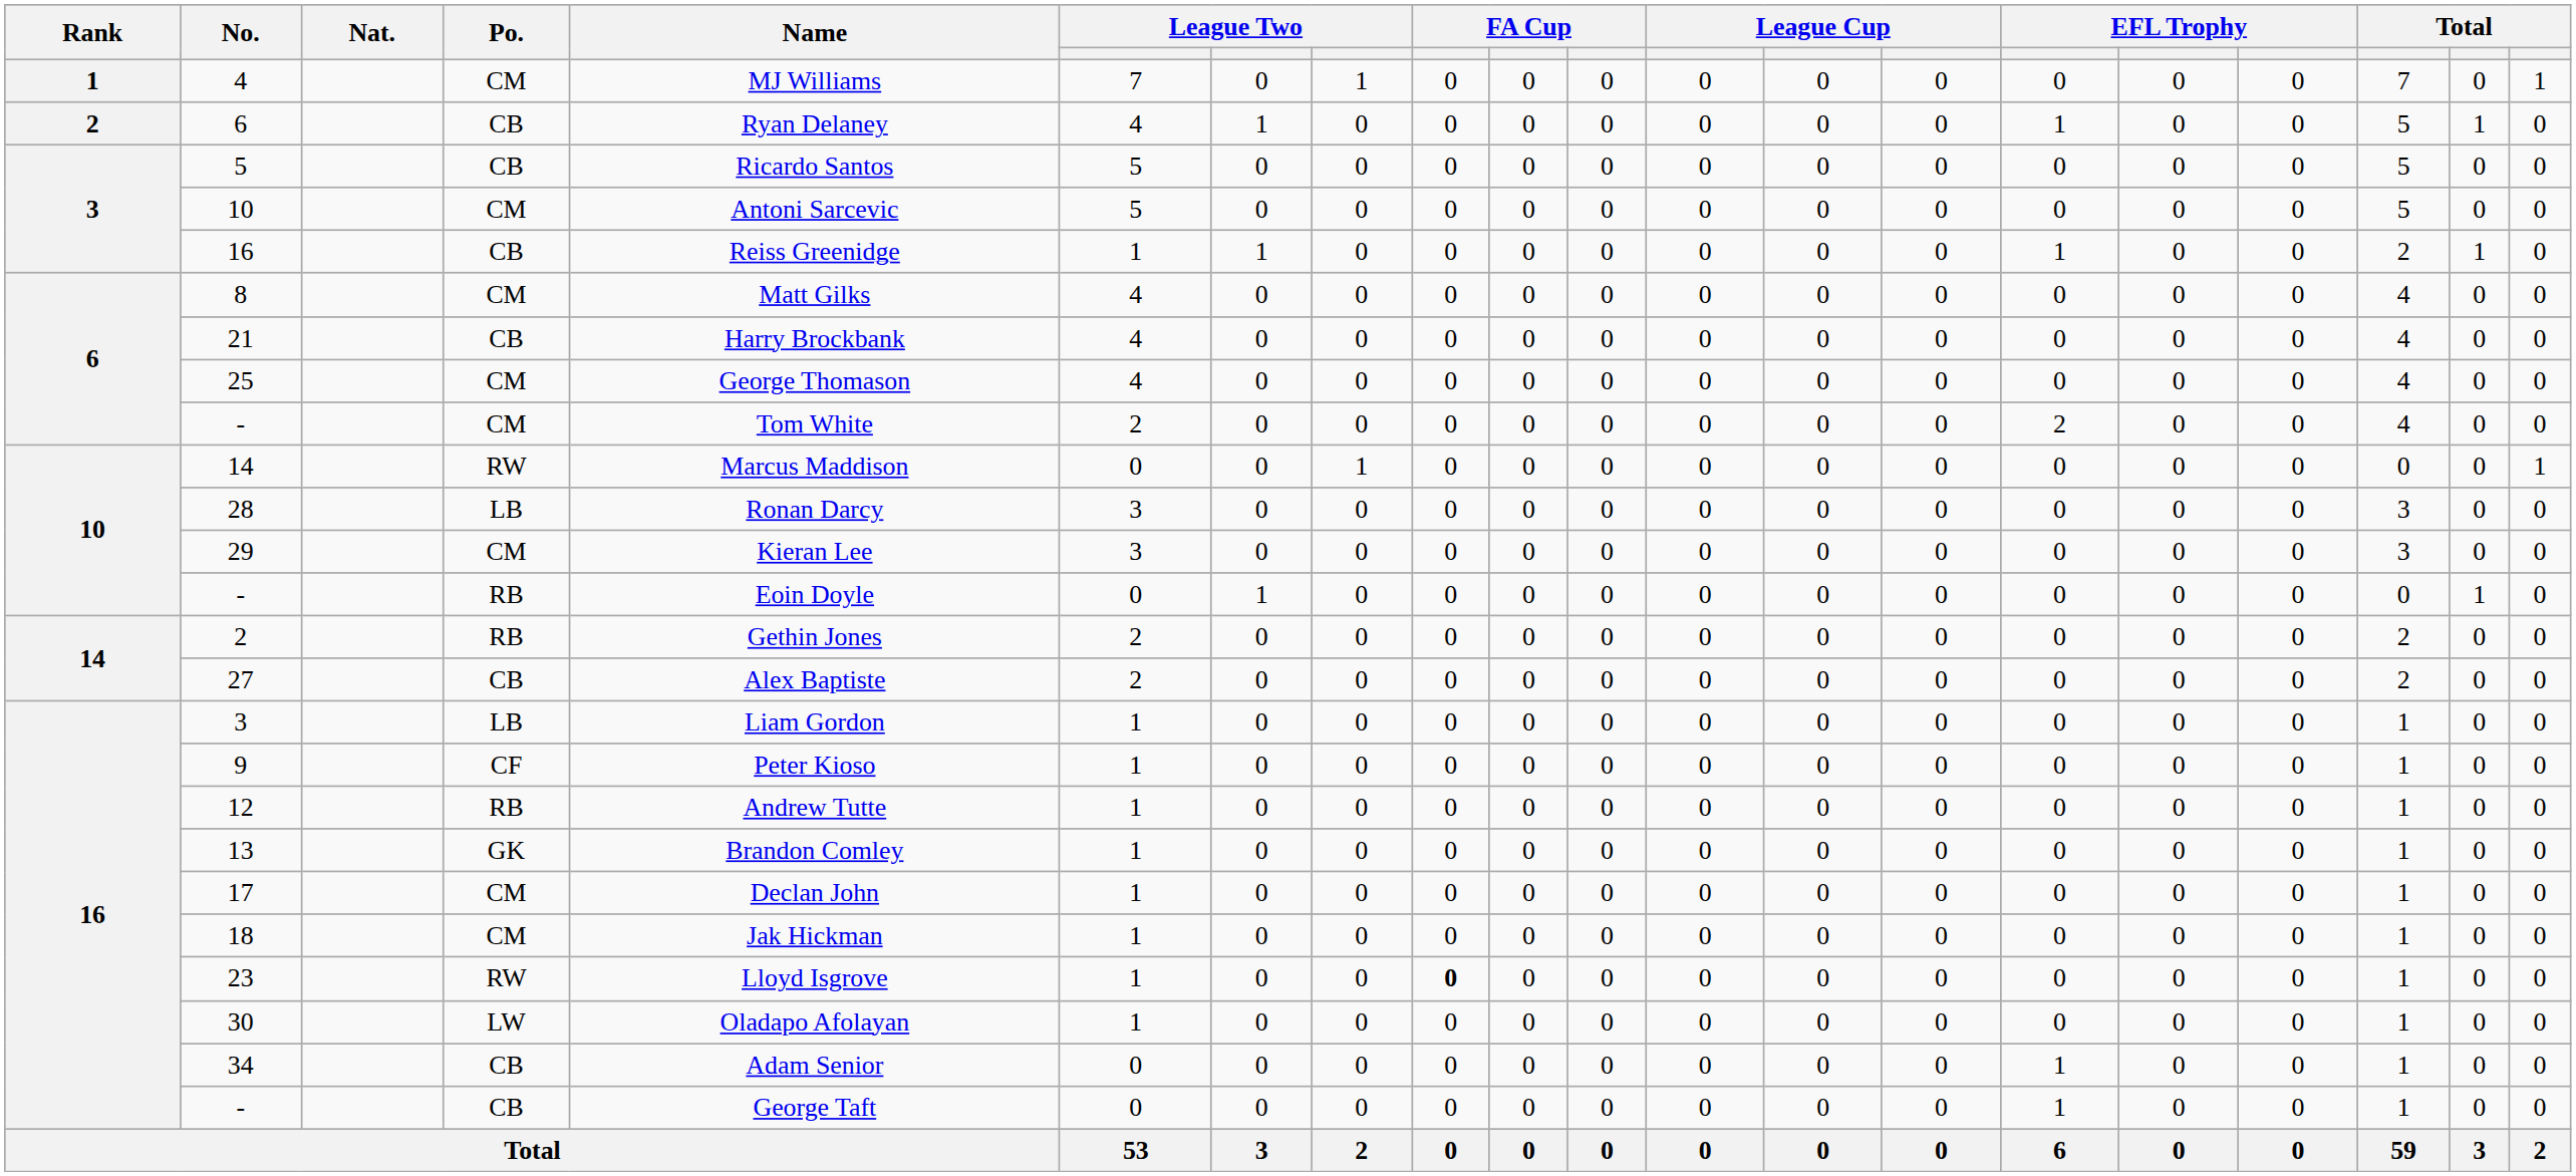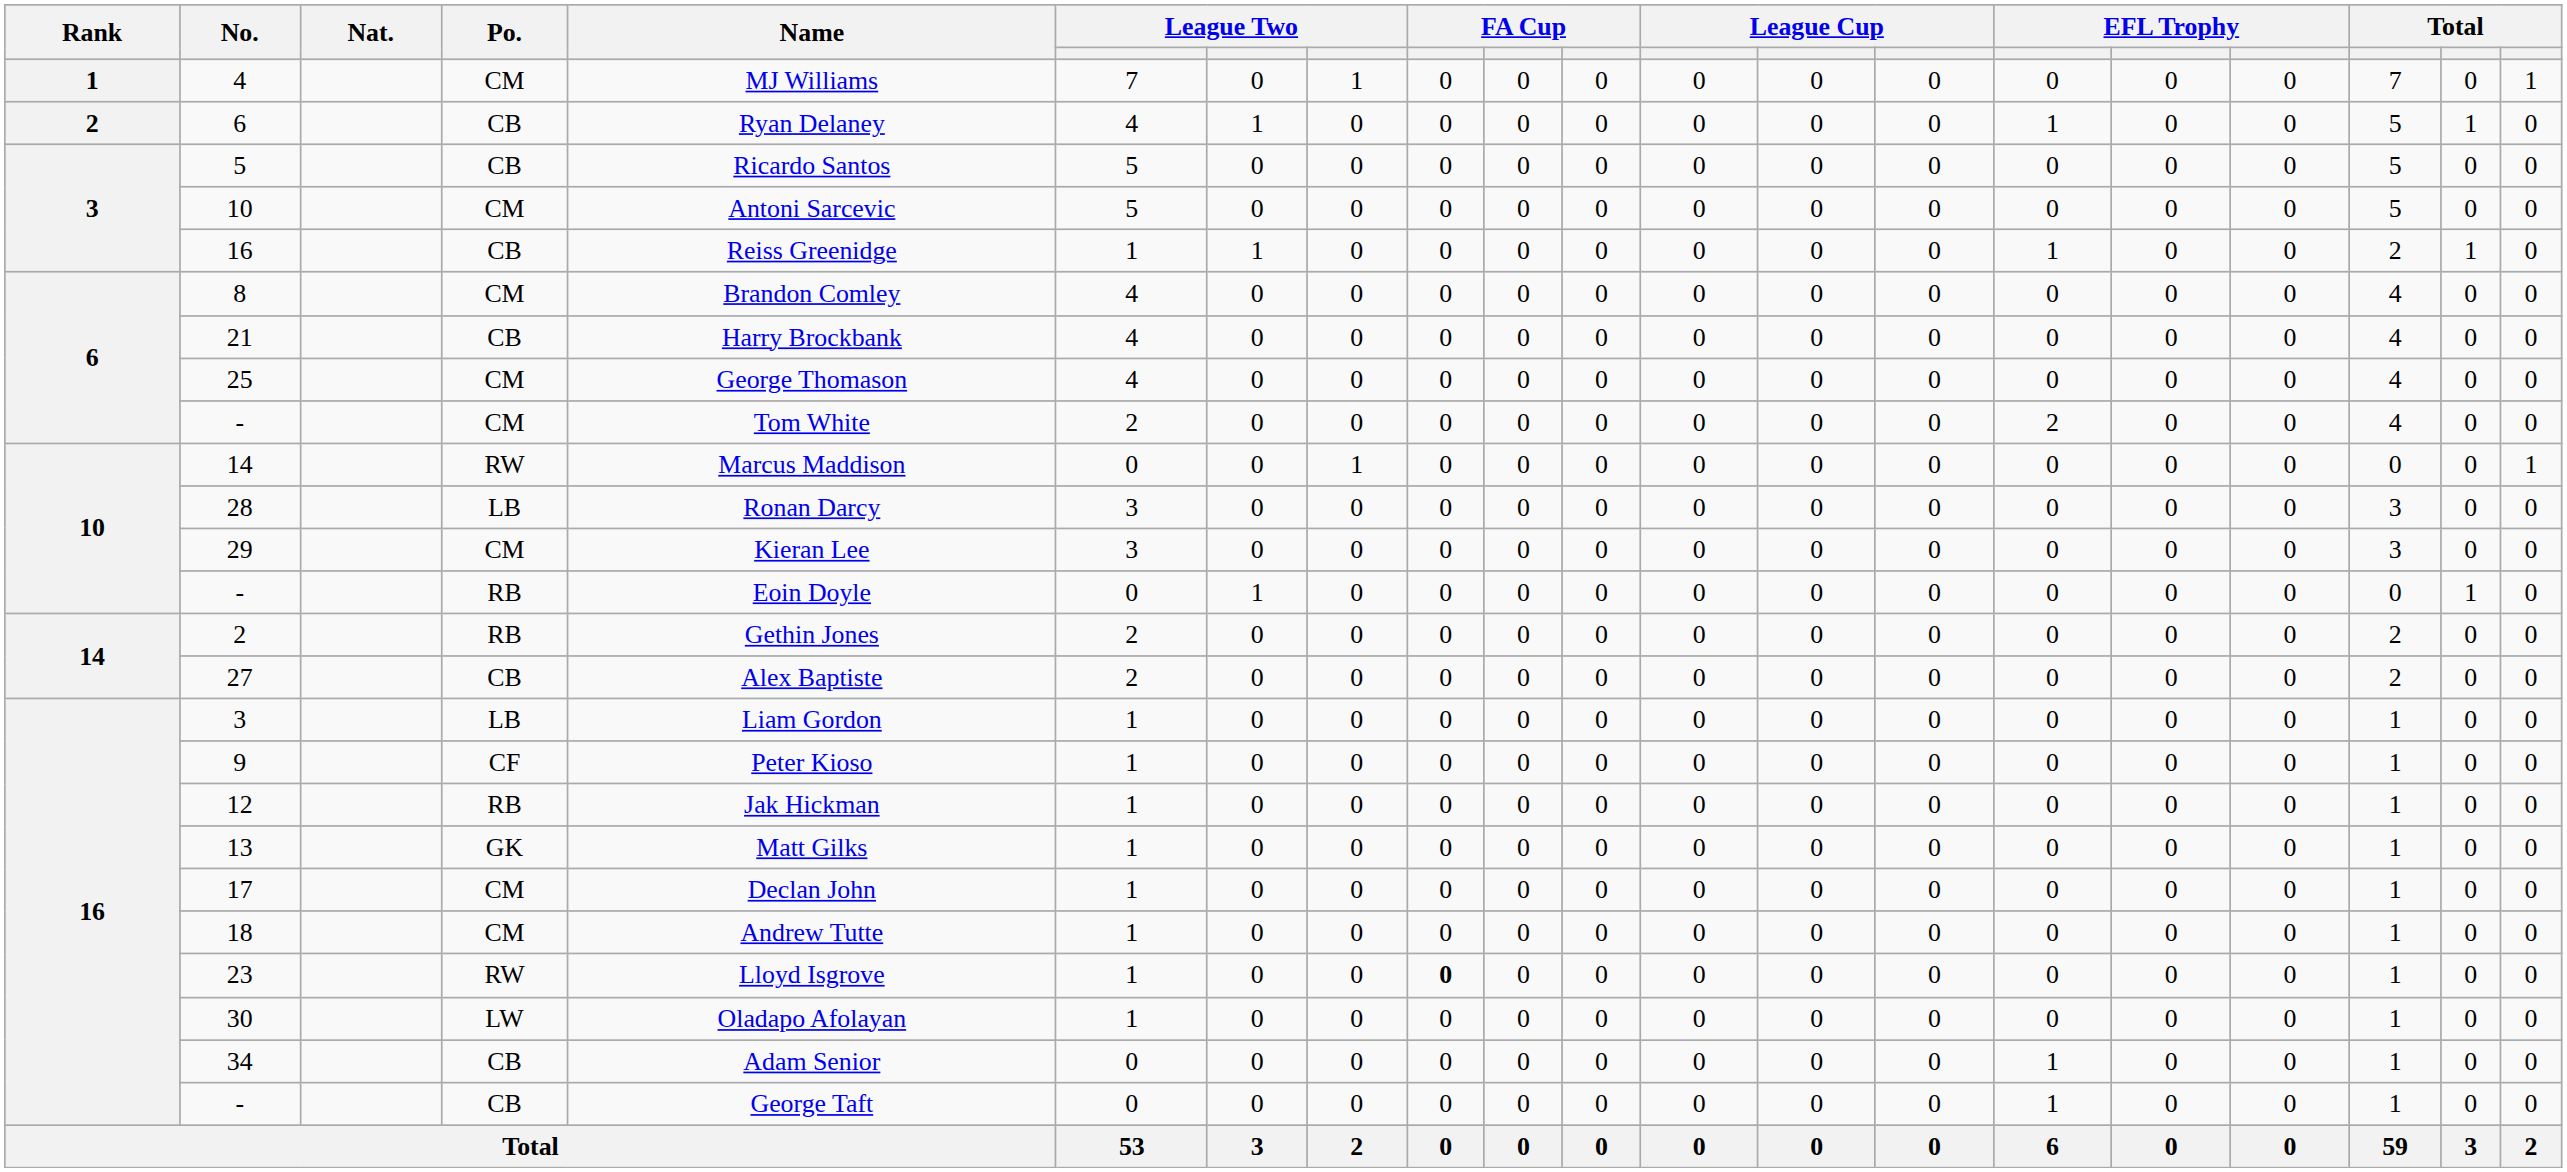 <table class="wikitable" style="text-align:center; font-size:95%; width:95%;">
 <tr>
 <th rowspan=2>Rank</th>
 <th rowspan=2>No.</th>
 <th rowspan=2>Nat.</th>
 <th rowspan=2>Po.</th>
 <th rowspan=2>Name</th>
 <th colspan=3><a href='#'>League Two</a></th>
 <th colspan=3><a href='#'>FA Cup</a></th>
 <th colspan=3><a href='#'>League Cup</a></th>
 <th colspan=3><a href='#'>EFL Trophy</a></th>
 <th colspan=3>Total</th>
 </tr>
 <tr>
 <th></th>
 <th></th>
 <th></th>
 <th></th>
 <th></th>
 <th></th>
 <th></th>
 <th></th>
 <th></th>
 <th></th>
 <th></th>
 <th></th>
 <th></th>
 <th></th>
 <th></th>
 </tr>
 <tr>
 <th rowspan=1>1</th>
 <td>4</td>
 <td></td>
 <td>CM</td>
 <td><a href='#'>MJ Williams</a></td>
 <td>7</td>
 <td>0</td>
 <td>1</td>
 <td>0</td>
 <td>0</td>
 <td>0</td>
 <td>0</td>
 <td>0</td>
 <td>0</td>
 <td>0</td>
 <td>0</td>
 <td>0</td>
 <td>7</td>
 <td>0</td>
 <td>1</td>
 </tr>
 <tr>
 <th rowspan=1>2</th>
 <td>6</td>
 <td></td>
 <td>CB</td>
 <td><a href='#'>Ryan Delaney</a></td>
 <td>4</td>
 <td>1</td>
 <td>0</td>
 <td>0</td>
 <td>0</td>
 <td>0</td>
 <td>0</td>
 <td>0</td>
 <td>0</td>
 <td>1</td>
 <td>0</td>
 <td>0</td>
 <td>5</td>
 <td>1</td>
 <td>0</td>
 </tr>
 <tr>
 <th rowspan=3>3</th>
 <td>5</td>
 <td></td>
 <td>CB</td>
 <td><a href='#'>Ricardo Santos</a></td>
 <td>5</td>
 <td>0</td>
 <td>0</td>
 <td>0</td>
 <td>0</td>
 <td>0</td>
 <td>0</td>
 <td>0</td>
 <td>0</td>
 <td>0</td>
 <td>0</td>
 <td>0</td>
 <td>5</td>
 <td>0</td>
 <td>0</td>
 </tr>
 <tr>
 <td>10</td>
 <td></td>
 <td>CM</td>
 <td><a href='#'>Antoni Sarcevic</a></td>
 <td>5</td>
 <td>0</td>
 <td>0</td>
 <td>0</td>
 <td>0</td>
 <td>0</td>
 <td>0</td>
 <td>0</td>
 <td>0</td>
 <td>0</td>
 <td>0</td>
 <td>0</td>
 <td>5</td>
 <td>0</td>
 <td>0</td>
 </tr>
 <tr>
 <td>16</td>
 <td></td>
 <td>CB</td>
 <td><a href='#'>Reiss Greenidge</a></td>
 <td>1</td>
 <td>1</td>
 <td>0</td>
 <td>0</td>
 <td>0</td>
 <td>0</td>
 <td>0</td>
 <td>0</td>
 <td>0</td>
 <td>1</td>
 <td>0</td>
 <td>0</td>
 <td>2</td>
 <td>1</td>
 <td>0</td>
 </tr>
 <tr>
 <th rowspan=4>6</th>
 <td>8</td>
 <td></td>
 <td>CM</td>
-<td><a href='#'>Matt Gilks</a></td>
+<td><a href='#'>Brandon Comley</a></td>
 <td>4</td>
 <td>0</td>
 <td>0</td>
 <td>0</td>
 <td>0</td>
 <td>0</td>
 <td>0</td>
 <td>0</td>
 <td>0</td>
 <td>0</td>
 <td>0</td>
 <td>0</td>
 <td>4</td>
 <td>0</td>
 <td>0</td>
 </tr>
 <tr>
 <td>21</td>
 <td></td>
 <td>CB</td>
 <td><a href='#'>Harry Brockbank</a></td>
 <td>4</td>
 <td>0</td>
 <td>0</td>
 <td>0</td>
 <td>0</td>
 <td>0</td>
 <td>0</td>
 <td>0</td>
 <td>0</td>
 <td>0</td>
 <td>0</td>
 <td>0</td>
 <td>4</td>
 <td>0</td>
 <td>0</td>
 </tr>
 <tr>
 <td>25</td>
 <td></td>
 <td>CM</td>
 <td><a href='#'>George Thomason</a></td>
 <td>4</td>
 <td>0</td>
 <td>0</td>
 <td>0</td>
 <td>0</td>
 <td>0</td>
 <td>0</td>
 <td>0</td>
 <td>0</td>
 <td>0</td>
 <td>0</td>
 <td>0</td>
 <td>4</td>
 <td>0</td>
 <td>0</td>
 </tr>
 <tr>
 <td>-</td>
 <td></td>
 <td>CM</td>
 <td><a href='#'>Tom White</a></td>
 <td>2</td>
 <td>0</td>
 <td>0</td>
 <td>0</td>
 <td>0</td>
 <td>0</td>
 <td>0</td>
 <td>0</td>
 <td>0</td>
 <td>2</td>
 <td>0</td>
 <td>0</td>
 <td>4</td>
 <td>0</td>
 <td>0</td>
 </tr>
 <tr>
 <th rowspan=4>10</th>
 <td>14</td>
 <td></td>
 <td>RW</td>
 <td><a href='#'>Marcus Maddison</a></td>
 <td>0</td>
 <td>0</td>
 <td>1</td>
 <td>0</td>
 <td>0</td>
 <td>0</td>
 <td>0</td>
 <td>0</td>
 <td>0</td>
 <td>0</td>
 <td>0</td>
 <td>0</td>
 <td>0</td>
 <td>0</td>
 <td>1</td>
 </tr>
 <tr>
 <td>28</td>
 <td></td>
 <td>LB</td>
 <td><a href='#'>Ronan Darcy</a></td>
 <td>3</td>
 <td>0</td>
 <td>0</td>
 <td>0</td>
 <td>0</td>
 <td>0</td>
 <td>0</td>
 <td>0</td>
 <td>0</td>
 <td>0</td>
 <td>0</td>
 <td>0</td>
 <td>3</td>
 <td>0</td>
 <td>0</td>
 </tr>
 <tr>
 <td>29</td>
 <td></td>
 <td>CM</td>
 <td><a href='#'>Kieran Lee</a></td>
 <td>3</td>
 <td>0</td>
 <td>0</td>
 <td>0</td>
 <td>0</td>
 <td>0</td>
 <td>0</td>
 <td>0</td>
 <td>0</td>
 <td>0</td>
 <td>0</td>
 <td>0</td>
 <td>3</td>
 <td>0</td>
 <td>0</td>
 </tr>
 <tr>
 <td>-</td>
 <td></td>
 <td>RB</td>
 <td><a href='#'>Eoin Doyle</a></td>
 <td>0</td>
 <td>1</td>
 <td>0</td>
 <td>0</td>
 <td>0</td>
 <td>0</td>
 <td>0</td>
 <td>0</td>
 <td>0</td>
 <td>0</td>
 <td>0</td>
 <td>0</td>
 <td>0</td>
 <td>1</td>
 <td>0</td>
 </tr>
 <tr>
 <th rowspan=2>14</th>
 <td>2</td>
 <td></td>
 <td>RB</td>
 <td><a href='#'>Gethin Jones</a></td>
 <td>2</td>
 <td>0</td>
 <td>0</td>
 <td>0</td>
 <td>0</td>
 <td>0</td>
 <td>0</td>
 <td>0</td>
 <td>0</td>
 <td>0</td>
 <td>0</td>
 <td>0</td>
 <td>2</td>
 <td>0</td>
 <td>0</td>
 </tr>
 <tr>
 <td>27</td>
 <td></td>
 <td>CB</td>
 <td><a href='#'>Alex Baptiste</a></td>
 <td>2</td>
 <td>0</td>
 <td>0</td>
 <td>0</td>
 <td>0</td>
 <td>0</td>
 <td>0</td>
 <td>0</td>
 <td>0</td>
 <td>0</td>
 <td>0</td>
 <td>0</td>
 <td>2</td>
 <td>0</td>
 <td>0</td>
 </tr>
 <tr>
 <th rowspan=10>16</th>
 <td>3</td>
 <td></td>
 <td>LB</td>
 <td><a href='#'>Liam Gordon</a></td>
 <td>1</td>
 <td>0</td>
 <td>0</td>
 <td>0</td>
 <td>0</td>
 <td>0</td>
 <td>0</td>
 <td>0</td>
 <td>0</td>
 <td>0</td>
 <td>0</td>
 <td>0</td>
 <td>1</td>
 <td>0</td>
 <td>0</td>
 </tr>
 <tr>
 <td>9</td>
 <td></td>
 <td>CF</td>
 <td><a href='#'>Peter Kioso</a></td>
 <td>1</td>
 <td>0</td>
 <td>0</td>
 <td>0</td>
 <td>0</td>
 <td>0</td>
 <td>0</td>
 <td>0</td>
 <td>0</td>
 <td>0</td>
 <td>0</td>
 <td>0</td>
 <td>1</td>
 <td>0</td>
 <td>0</td>
 </tr>
 <tr>
 <td>12</td>
 <td></td>
 <td>RB</td>
-<td><a href='#'>Andrew Tutte</a></td>
+<td><a href='#'>Jak Hickman</a></td>
 <td>1</td>
 <td>0</td>
 <td>0</td>
 <td>0</td>
 <td>0</td>
 <td>0</td>
 <td>0</td>
 <td>0</td>
 <td>0</td>
 <td>0</td>
 <td>0</td>
 <td>0</td>
 <td>1</td>
 <td>0</td>
 <td>0</td>
 </tr>
 <tr>
 <td>13</td>
 <td></td>
 <td>GK</td>
-<td><a href='#'>Brandon Comley</a></td>
+<td><a href='#'>Matt Gilks</a></td>
 <td>1</td>
 <td>0</td>
 <td>0</td>
 <td>0</td>
 <td>0</td>
 <td>0</td>
 <td>0</td>
 <td>0</td>
 <td>0</td>
 <td>0</td>
 <td>0</td>
 <td>0</td>
 <td>1</td>
 <td>0</td>
 <td>0</td>
 </tr>
 <tr>
 <td>17</td>
 <td></td>
 <td>CM</td>
 <td><a href='#'>Declan John</a></td>
 <td>1</td>
 <td>0</td>
 <td>0</td>
 <td>0</td>
 <td>0</td>
 <td>0</td>
 <td>0</td>
 <td>0</td>
 <td>0</td>
 <td>0</td>
 <td>0</td>
 <td>0</td>
 <td>1</td>
 <td>0</td>
 <td>0</td>
 </tr>
 <tr>
 <td>18</td>
 <td></td>
 <td>CM</td>
-<td><a href='#'>Jak Hickman</a></td>
+<td><a href='#'>Andrew Tutte</a></td>
 <td>1</td>
 <td>0</td>
 <td>0</td>
 <td>0</td>
 <td>0</td>
 <td>0</td>
 <td>0</td>
 <td>0</td>
 <td>0</td>
 <td>0</td>
 <td>0</td>
 <td>0</td>
 <td>1</td>
 <td>0</td>
 <td>0</td>
 </tr>
 <tr>
 <td>23</td>
 <td></td>
 <td>RW</td>
 <td><a href='#'>Lloyd Isgrove</a></td>
 <td>1</td>
 <td>0</td>
 <td>0</td>
 <td><strong>0</strong></td>
 <td>0</td>
 <td>0</td>
 <td>0</td>
 <td>0</td>
 <td>0</td>
 <td>0</td>
 <td>0</td>
 <td>0</td>
 <td>1</td>
 <td>0</td>
 <td>0</td>
 </tr>
 <tr>
 <td>30</td>
 <td></td>
 <td>LW</td>
 <td><a href='#'>Oladapo Afolayan</a></td>
 <td>1</td>
 <td>0</td>
 <td>0</td>
 <td>0</td>
 <td>0</td>
 <td>0</td>
 <td>0</td>
 <td>0</td>
 <td>0</td>
 <td>0</td>
 <td>0</td>
 <td>0</td>
 <td>1</td>
 <td>0</td>
 <td>0</td>
 </tr>
 <tr>
 <td>34</td>
 <td></td>
 <td>CB</td>
 <td><a href='#'>Adam Senior</a></td>
 <td>0</td>
 <td>0</td>
 <td>0</td>
 <td>0</td>
 <td>0</td>
 <td>0</td>
 <td>0</td>
 <td>0</td>
 <td>0</td>
 <td>1</td>
 <td>0</td>
 <td>0</td>
 <td>1</td>
 <td>0</td>
 <td>0</td>
 </tr>
 <tr>
 <td>-</td>
 <td></td>
 <td>CB</td>
 <td><a href='#'>George Taft</a></td>
 <td>0</td>
 <td>0</td>
 <td>0</td>
 <td>0</td>
 <td>0</td>
 <td>0</td>
 <td>0</td>
 <td>0</td>
 <td>0</td>
 <td>1</td>
 <td>0</td>
 <td>0</td>
 <td>1</td>
 <td>0</td>
 <td>0</td>
 </tr>
 <tr>
 <th colspan=5>Total</th>
 <th>53</th>
 <th>3</th>
 <th>2</th>
 <th>0</th>
 <th>0</th>
 <th>0</th>
 <th>0</th>
 <th>0</th>
 <th>0</th>
 <th>6</th>
 <th>0</th>
 <th>0</th>
 <th>59</th>
 <th>3</th>
 <th>2</th>
 </tr>
 </table>
